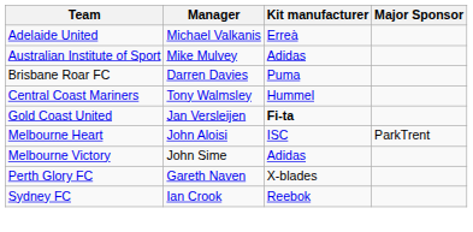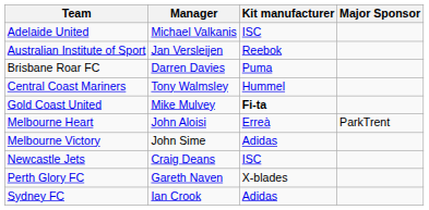 <table class="wikitable sortable" style="text-align: left;">
 <tr>
 <th>Team</th>
 <th>Manager</th>
 <th>Kit manufacturer</th>
 <th>Major Sponsor</th>
 </tr>
 <tr>
 <td><a href='#'>Adelaide United</a></td>
 <td> <a href='#'>Michael Valkanis</a></td>
-<td><a href='#'>Erreà</a></td>
+<td><a href='#'>ISC</a></td>
 <td></td>
 </tr>
 <tr>
 <td><a href='#'>Australian Institute of Sport</a></td>
-<td> <a href='#'>Mike Mulvey</a></td>
-<td><a href='#'>Adidas</a></td>
+<td> <a href='#'>Jan Versleijen</a></td>
+<td><a href='#'>Reebok</a></td>
 <td></td>
 </tr>
 <tr>
 <td>Brisbane Roar FC</td>
 <td> <a href='#'>Darren Davies</a></td>
 <td><a href='#'>Puma</a></td>
 <td></td>
 </tr>
 <tr>
 <td><a href='#'>Central Coast Mariners</a></td>
 <td> <a href='#'>Tony Walmsley</a></td>
 <td><a href='#'>Hummel</a></td>
 <td></td>
 </tr>
 <tr>
 <td><a href='#'>Gold Coast United</a></td>
-<td> <a href='#'>Jan Versleijen</a></td>
+<td> <a href='#'>Mike Mulvey</a></td>
 <td><strong>Fi-ta</strong></td>
 <td></td>
 </tr>
 <tr>
 <td><a href='#'>Melbourne Heart</a></td>
 <td> <a href='#'>John Aloisi</a></td>
-<td><a href='#'>ISC</a></td>
+<td><a href='#'>Erreà</a></td>
 <td>ParkTrent</td>
 </tr>
 <tr>
 <td><a href='#'>Melbourne Victory</a></td>
 <td> John Sime</td>
 <td><a href='#'>Adidas</a></td>
+<td></td>
+</tr>
+<tr>
+<td><a href='#'>Newcastle Jets</a></td>
+<td> <a href='#'>Craig Deans</a></td>
+<td><a href='#'>ISC</a></td>
 <td></td>
 </tr>
 <tr>
 <td><a href='#'>Perth Glory FC</a></td>
 <td> <a href='#'>Gareth Naven</a></td>
 <td>X-blades</td>
 <td></td>
 </tr>
 <tr>
 <td><a href='#'>Sydney FC</a></td>
 <td> <a href='#'>Ian Crook</a></td>
-<td><a href='#'>Reebok</a></td>
+<td><a href='#'>Adidas</a></td>
 <td></td>
 </tr>
 </table>
